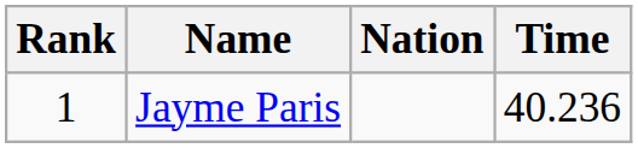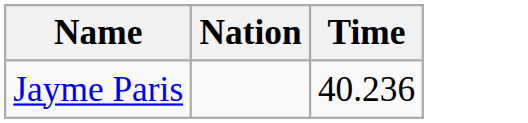 <table class="wikitable sortable" style="text-align:center">
 <tr>
-<th>Rank</th>
 <th>Name</th>
 <th>Nation</th>
 <th>Time</th>
 </tr>
 <tr>
-<td>1</td>
 <td align=left><a href='#'>Jayme Paris</a></td>
 <td align=left></td>
 <td>40.236</td>
 </tr>
 </table>
